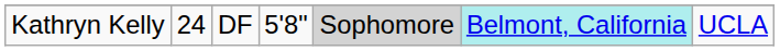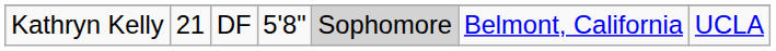 <table class="wikitable sortable" style="text-align:center;" border="1">
 <tr align=center>
 </tr>
 <tr>
 <td>Kathryn Kelly</td>
-<td>24</td>
+<td>21</td>
 <td>DF</td>
 <td>5'8"</td>
 <td style="background: lightgrey;">Sophomore</td>
-<td style="background: paleturquoise;"><a href='#'>Belmont, California</a></td>
+<td><a href='#'>Belmont, California</a></td>
 <td><a href='#'>UCLA</a></td>
 </tr>
 </table>
